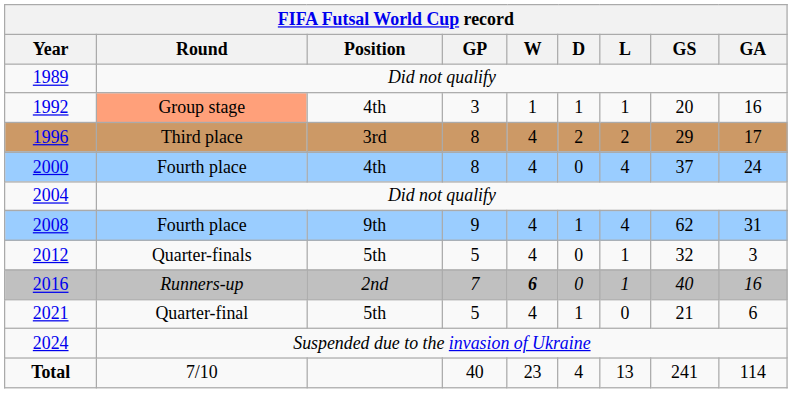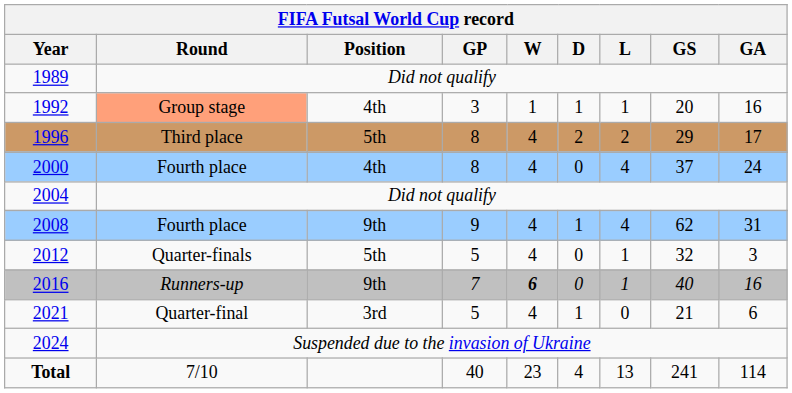 <table class="wikitable" width=50% style="text-align: center;font-size:90%;">
 <tr>
 <th colspan=9><a href='#'>FIFA Futsal World Cup</a> record</th>
 </tr>
 <tr>
 <th>Year</th>
 <th>Round</th>
 <th>Position</th>
 <th>GP</th>
 <th>W</th>
 <th>D</th>
 <th>L</th>
 <th>GS</th>
 <th>GA</th>
 </tr>
 <tr>
 <td> <a href='#'>1989</a></td>
 <td colspan="8"><em>Did not qualify</em></td>
 </tr>
 <tr>
 <td> <a href='#'>1992</a></td>
 <td style="background: lightsalmon;">Group stage</td>
 <td>4th</td>
 <td>3</td>
 <td>1</td>
 <td>1</td>
 <td>1</td>
 <td>20</td>
 <td>16</td>
 </tr>
 <tr bgcolor="#cc9966">
 <td> <a href='#'>1996</a></td>
 <td>Third place</td>
-<td>3rd</td>
+<td>5th</td>
 <td>8</td>
 <td>4</td>
 <td>2</td>
 <td>2</td>
 <td>29</td>
 <td>17</td>
 </tr>
 <tr>
 </tr>
 <tr bgcolor=#9acdff>
 <td> <a href='#'>2000</a></td>
 <td>Fourth place</td>
 <td>4th</td>
 <td>8</td>
 <td>4</td>
 <td>0</td>
 <td>4</td>
 <td>37</td>
 <td>24</td>
 </tr>
 <tr>
 <td> <a href='#'>2004</a></td>
 <td colspan="8"><em>Did not qualify</em></td>
 </tr>
 <tr>
 </tr>
 <tr bgcolor=#9acdff>
 <td> <a href='#'>2008</a></td>
 <td>Fourth place</td>
 <td>9th</td>
 <td>9</td>
 <td>4</td>
 <td>1</td>
 <td>4</td>
 <td>62</td>
 <td>31</td>
 </tr>
 <tr>
 <td> <a href='#'>2012</a></td>
 <td>Quarter-finals</td>
 <td>5th</td>
 <td>5</td>
 <td>4</td>
 <td>0</td>
 <td>1</td>
 <td>32</td>
 <td>3</td>
 </tr>
 <tr bgcolor=silver>
 <td> <a href='#'>2016</a></td>
 <td><em>Runners-up</em></td>
-<td><em>2nd</em></td>
+<td>9th</td>
 <td><em>7</em></td>
 <td><strong><em>6</em></strong></td>
 <td><em>0</em></td>
 <td><em>1</em></td>
 <td><em>40</em></td>
 <td><em>16</em></td>
 </tr>
 <tr>
 <td> <a href='#'>2021</a></td>
 <td>Quarter-final</td>
-<td>5th</td>
+<td>3rd</td>
 <td>5</td>
 <td>4</td>
 <td>1</td>
 <td>0</td>
 <td>21</td>
 <td>6</td>
 </tr>
 <tr>
 <td> <a href='#'>2024</a></td>
 <td colspan="8"><em>Suspended due to the <a href='#'>invasion of Ukraine</a></em></td>
 </tr>
 <tr>
 <td><strong>Total</strong></td>
 <td>7/10</td>
 <td></td>
 <td>40</td>
 <td>23</td>
 <td>4</td>
 <td>13</td>
 <td>241</td>
 <td>114</td>
 </tr>
 </table>
